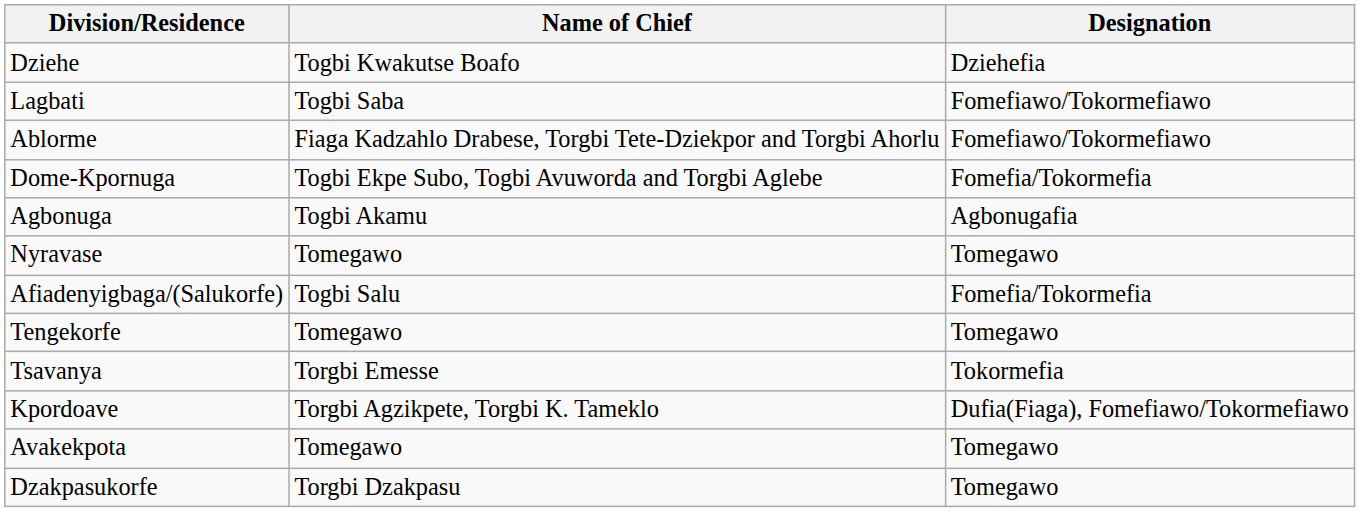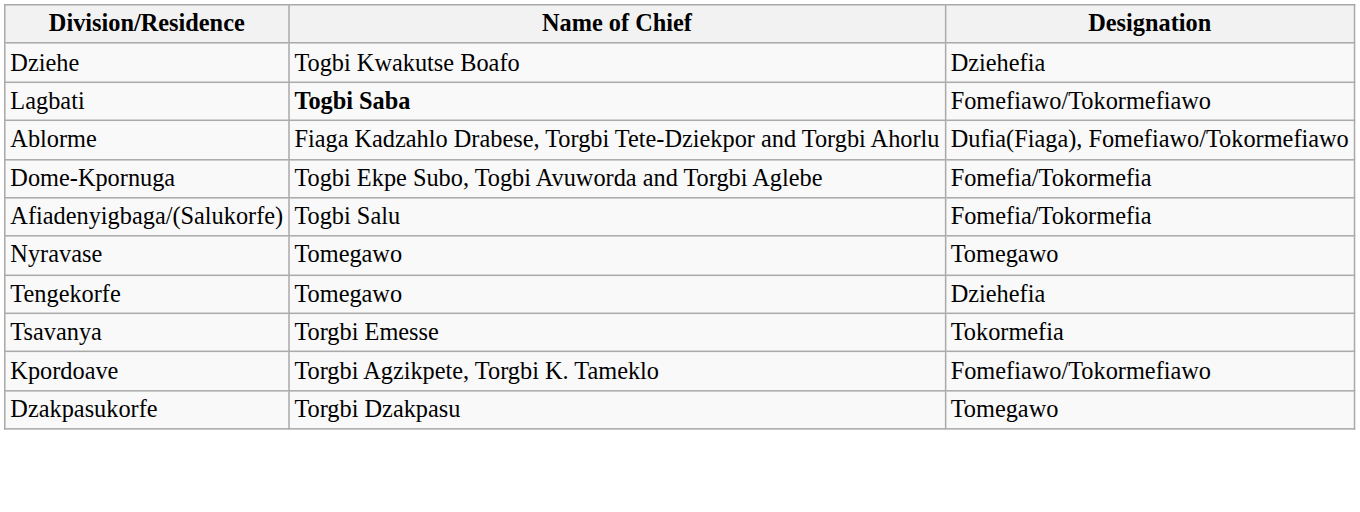 <table class="wikitable">
 <tr>
 <th>Division/Residence</th>
 <th>Name of Chief</th>
 <th>Designation</th>
 </tr>
 <tr>
 <td>Dziehe</td>
 <td>Togbi Kwakutse Boafo</td>
 <td>Dziehefia</td>
 </tr>
 <tr>
 <td>Lagbati</td>
-<td>Togbi Saba</td>
+<td><strong>Togbi Saba</strong></td>
 <td>Fomefiawo/Tokormefiawo</td>
 </tr>
 <tr>
 <td>Ablorme</td>
 <td>Fiaga Kadzahlo Drabese, Torgbi Tete-Dziekpor and Torgbi Ahorlu</td>
-<td>Fomefiawo/Tokormefiawo</td>
+<td>Dufia(Fiaga), Fomefiawo/Tokormefiawo</td>
 </tr>
 <tr>
 <td>Dome-Kpornuga</td>
 <td>Togbi Ekpe Subo, Togbi Avuworda and Torgbi Aglebe</td>
 <td>Fomefia/Tokormefia</td>
 </tr>
 <tr>
-<td>Agbonuga</td>
-<td>Togbi Akamu</td>
-<td>Agbonugafia</td>
+<td>Afiadenyigbaga/(Salukorfe)</td>
+<td>Togbi Salu</td>
+<td>Fomefia/Tokormefia</td>
 </tr>
 <tr>
 <td>Nyravase</td>
 <td>Tomegawo</td>
 <td>Tomegawo</td>
 </tr>
 <tr>
-<td>Afiadenyigbaga/(Salukorfe)</td>
-<td>Togbi Salu</td>
-<td>Fomefia/Tokormefia</td>
-</tr>
-<tr>
 <td>Tengekorfe</td>
 <td>Tomegawo</td>
-<td>Tomegawo</td>
+<td>Dziehefia</td>
 </tr>
 <tr>
 <td>Tsavanya</td>
 <td>Torgbi Emesse</td>
 <td>Tokormefia</td>
 </tr>
 <tr>
 <td>Kpordoave</td>
 <td>Torgbi Agzikpete, Torgbi K. Tameklo</td>
-<td>Dufia(Fiaga), Fomefiawo/Tokormefiawo</td>
-</tr>
-<tr>
-<td>Avakekpota</td>
-<td>Tomegawo</td>
-<td>Tomegawo</td>
+<td>Fomefiawo/Tokormefiawo</td>
 </tr>
 <tr>
 <td>Dzakpasukorfe</td>
 <td>Torgbi Dzakpasu</td>
 <td>Tomegawo</td>
 </tr>
 </table>
